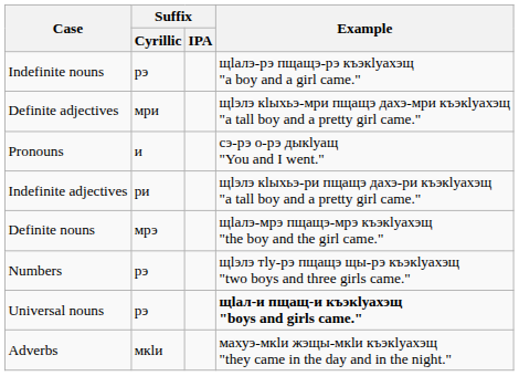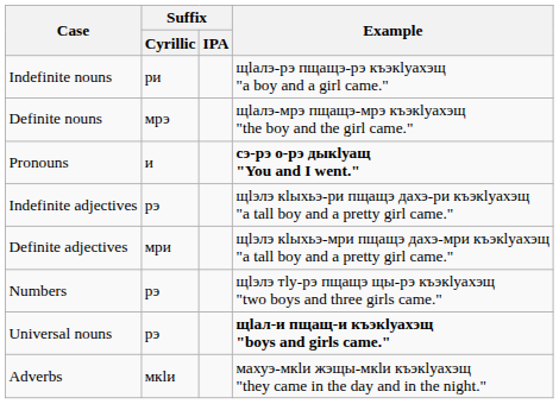 <table class="wikitable">
 <tr>
 <th rowspan=2>Case</th>
 <th colspan=2>Suffix</th>
 <th rowspan=2>Example</th>
 </tr>
 <tr>
 <th>Cyrillic</th>
 <th>IPA</th>
 </tr>
 <tr>
 <td>Indefinite nouns</td>
+<td>ри</td>
+<td></td>
+<td>щӏалэ-рэ пщащэ-рэ къэкӏуахэщ<br>"a boy and a girl came."</td>
+</tr>
+<tr>
+<td>Definite nouns</td>
+<td>мрэ</td>
+<td></td>
+<td>щӏалэ-мрэ пщащэ-мрэ къэкӏуахэщ<br>"the boy and the girl came."</td>
+</tr>
+<tr>
+<td>Pronouns</td>
+<td>и</td>
+<td></td>
+<td><strong>сэ-рэ о-рэ дыкӏуащ<br>"You and I went."</strong></td>
+</tr>
+<tr>
+<td>Indefinite adjectives</td>
 <td>рэ</td>
 <td></td>
-<td>щӏалэ-рэ пщащэ-рэ къэкӏуахэщ<br>"a boy and a girl came."</td>
+<td>щӏэлэ кӏыхьэ-ри пщащэ дахэ-ри къэкӏуахэщ<br>"a tall boy and a pretty girl came."</td>
 </tr>
 <tr>
 <td>Definite adjectives</td>
 <td>мри</td>
 <td></td>
 <td>щӏэлэ кӏыхьэ-мри пщащэ дахэ-мри къэкӏуахэщ<br>"a tall boy and a pretty girl came."</td>
-</tr>
-<tr>
-<td>Pronouns</td>
-<td>и</td>
-<td></td>
-<td>сэ-рэ о-рэ дыкӏуащ<br>"You and I went."</td>
-</tr>
-<tr>
-<td>Indefinite adjectives</td>
-<td>ри</td>
-<td></td>
-<td>щӏэлэ кӏыхьэ-ри пщащэ дахэ-ри къэкӏуахэщ<br>"a tall boy and a pretty girl came."</td>
-</tr>
-<tr>
-<td>Definite nouns</td>
-<td>мрэ</td>
-<td></td>
-<td>щӏалэ-мрэ пщащэ-мрэ къэкӏуахэщ<br>"the boy and the girl came."</td>
 </tr>
 <tr>
 <td>Numbers</td>
 <td>рэ</td>
 <td></td>
 <td>щӏэлэ тӏу-рэ пщащэ щы-рэ къэкӏуахэщ<br>"two boys and three girls came."</td>
 </tr>
 <tr>
 <td>Universal nouns</td>
 <td>рэ</td>
 <td></td>
 <td><strong>щӏал-и пщащ-и къэкӏуахэщ<br>"boys and girls came."</strong></td>
 </tr>
 <tr>
 <td>Adverbs</td>
 <td>мкӏи</td>
 <td></td>
 <td>махуэ-мкӏи жэщы-мкӏи къэкӏуахэщ<br>"they came in the day and in the night."</td>
 </tr>
 </table>
